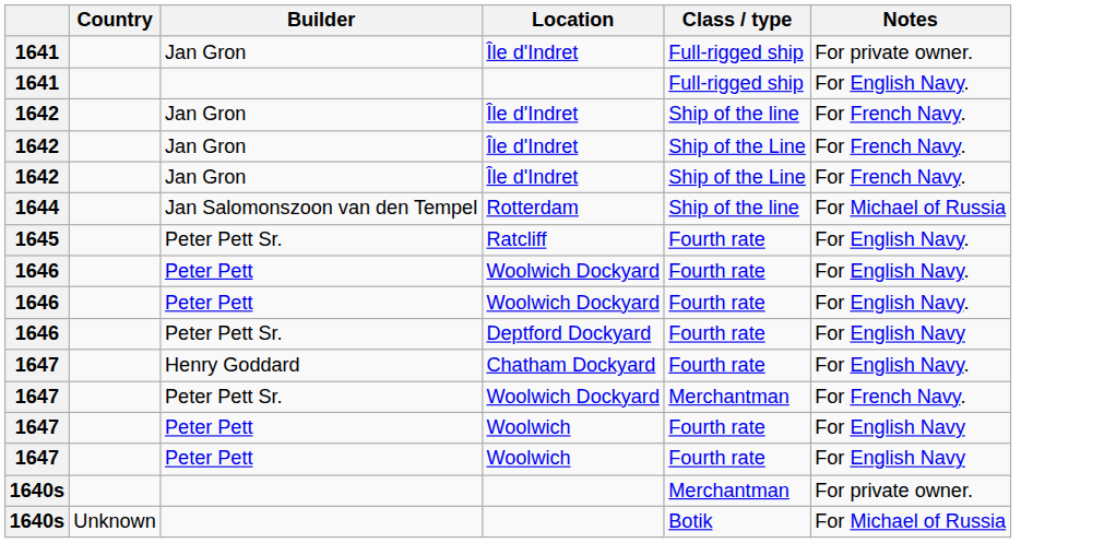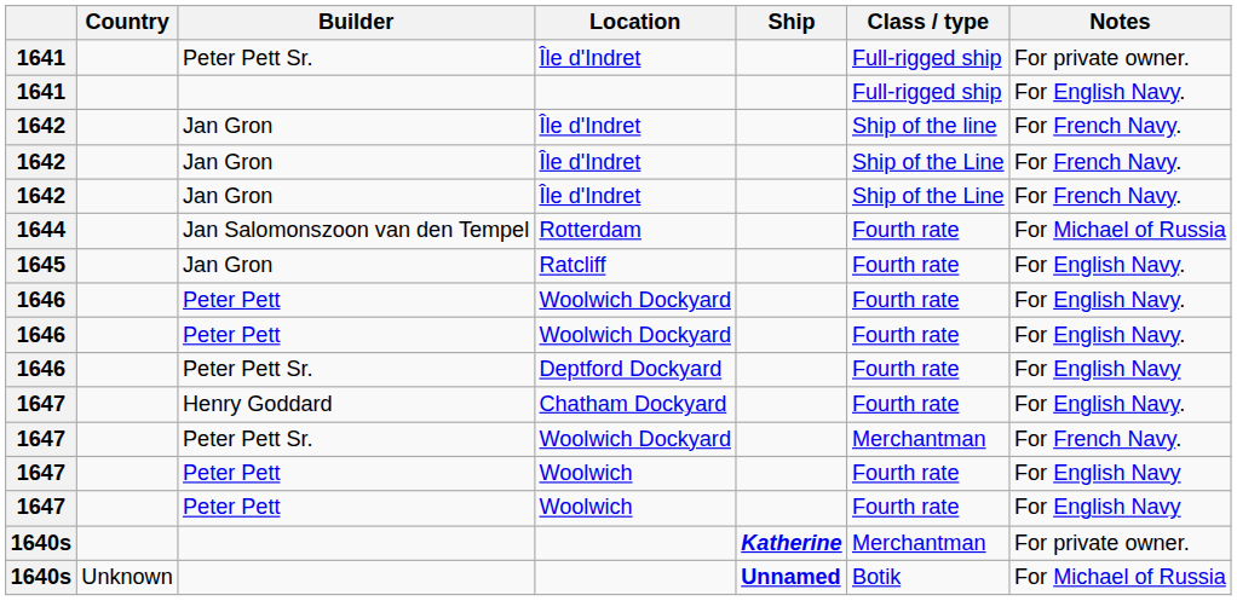 <table class="wikitable sortable">
 <tr>
 <th></th>
 <th>Country</th>
 <th>Builder</th>
 <th>Location</th>
+<th>Ship</th>
 <th>Class / type</th>
 <th>Notes</th>
 </tr>
 <tr>
 <th>1641</th>
 <td></td>
-<td>Jan Gron</td>
+<td>Peter Pett Sr.</td>
 <td><a href='#'>Île d'Indret</a></td>
+<td><strong></strong></td>
 <td><a href='#'>Full-rigged ship</a></td>
 <td>For private owner.</td>
 </tr>
 <tr>
 <th>1641</th>
 <td></td>
 <td></td>
 <td></td>
+<td><strong></strong></td>
 <td><a href='#'>Full-rigged ship</a></td>
 <td>For <a href='#'>English Navy</a>.</td>
 </tr>
 <tr>
 <th>1642</th>
 <td></td>
 <td>Jan Gron</td>
 <td><a href='#'>Île d'Indret</a></td>
+<td><strong></strong></td>
 <td><a href='#'>Ship of the line</a></td>
 <td>For <a href='#'>French Navy</a>.</td>
 </tr>
 <tr>
 <th>1642</th>
 <td></td>
 <td>Jan Gron</td>
 <td><a href='#'>Île d'Indret</a></td>
+<td><strong></strong></td>
 <td><a href='#'>Ship of the Line</a></td>
 <td>For <a href='#'>French Navy</a>.</td>
 </tr>
 <tr>
 <th>1642</th>
 <td></td>
 <td>Jan Gron</td>
 <td><a href='#'>Île d'Indret</a></td>
+<td><strong></strong></td>
 <td><a href='#'>Ship of the Line</a></td>
 <td>For <a href='#'>French Navy</a>.</td>
 </tr>
 <tr>
 <th>1644</th>
 <td></td>
 <td>Jan Salomonszoon van den Tempel</td>
 <td><a href='#'>Rotterdam</a></td>
-<td><a href='#'>Ship of the line</a></td>
+<td><strong></strong></td>
+<td><a href='#'>Fourth rate</a></td>
 <td>For <a href='#'>Michael of Russia</a></td>
 </tr>
 <tr>
 <th>1645</th>
 <td></td>
-<td>Peter Pett Sr.</td>
+<td>Jan Gron</td>
 <td><a href='#'>Ratcliff</a></td>
+<td><strong></strong></td>
 <td><a href='#'>Fourth rate</a></td>
 <td>For <a href='#'>English Navy</a>.</td>
 </tr>
 <tr>
 <th>1646</th>
 <td></td>
 <td><a href='#'>Peter Pett</a></td>
 <td><a href='#'>Woolwich Dockyard</a></td>
+<td><strong></strong></td>
 <td><a href='#'>Fourth rate</a></td>
 <td>For <a href='#'>English Navy</a>.</td>
 </tr>
 <tr>
 <th>1646</th>
 <td></td>
 <td><a href='#'>Peter Pett</a></td>
 <td><a href='#'>Woolwich Dockyard</a></td>
+<td><strong></strong></td>
 <td><a href='#'>Fourth rate</a></td>
 <td>For <a href='#'>English Navy</a>.</td>
 </tr>
 <tr>
 <th>1646</th>
 <td></td>
 <td>Peter Pett Sr.</td>
 <td><a href='#'>Deptford Dockyard</a></td>
+<td><strong></strong></td>
 <td><a href='#'>Fourth rate</a></td>
 <td>For <a href='#'>English Navy</a></td>
 </tr>
 <tr>
 <th>1647</th>
 <td></td>
 <td>Henry Goddard</td>
 <td><a href='#'>Chatham Dockyard</a></td>
+<td><strong></strong></td>
 <td><a href='#'>Fourth rate</a></td>
 <td>For <a href='#'>English Navy</a>.</td>
 </tr>
 <tr>
 <th>1647</th>
 <td></td>
 <td>Peter Pett Sr.</td>
 <td><a href='#'>Woolwich Dockyard</a></td>
+<td><strong></strong></td>
 <td><a href='#'>Merchantman</a></td>
 <td>For <a href='#'>French Navy</a>.</td>
 </tr>
 <tr>
 <th>1647</th>
 <td></td>
 <td><a href='#'>Peter Pett</a></td>
 <td><a href='#'>Woolwich</a></td>
+<td><strong></strong></td>
 <td><a href='#'>Fourth rate</a></td>
 <td>For <a href='#'>English Navy</a></td>
 </tr>
 <tr>
 <th>1647</th>
 <td></td>
 <td><a href='#'>Peter Pett</a></td>
 <td><a href='#'>Woolwich</a></td>
+<td><strong></strong></td>
 <td><a href='#'>Fourth rate</a></td>
 <td>For <a href='#'>English Navy</a></td>
 </tr>
 <tr>
 <th>1640s</th>
 <td></td>
 <td></td>
 <td></td>
+<td><strong><a href='#'><em>Katherine</em></a></strong></td>
 <td><a href='#'>Merchantman</a></td>
 <td>For private owner.</td>
 </tr>
 <tr>
 <th>1640s</th>
 <td>Unknown</td>
 <td></td>
 <td></td>
+<td><strong><a href='#'>Unnamed</a></strong></td>
 <td><a href='#'>Botik</a></td>
 <td>For <a href='#'>Michael of Russia</a></td>
 </tr>
 </table>
